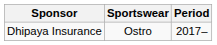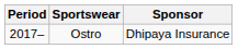 <table class="wikitable" style="text-align: center">
 <tr>
+<th>Period</th>
+<th>Sportswear</th>
 <th>Sponsor</th>
-<th>Sportswear</th>
-<th>Period</th>
 </tr>
 <tr>
+<td>2017–</td>
+<td> Ostro</td>
 <td>Dhipaya Insurance</td>
-<td> Ostro</td>
-<td>2017–</td>
 </tr>
 </table>
